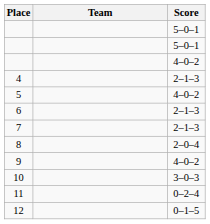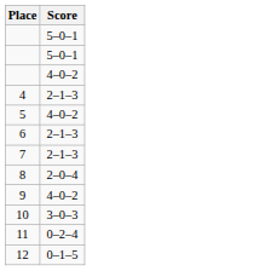 <table class="wikitable" style="text-align:center;">
 <tr>
 <th width=30>Place</th>
-<th width=200>Team</th>
 <th width=50>Score</th>
 </tr>
 <tr>
 <td></td>
-<td align=left></td>
 <td>5–0–1</td>
 </tr>
 <tr>
 <td></td>
-<td align="left"></td>
 <td>5–0–1</td>
 </tr>
 <tr>
 <td></td>
-<td align="left"></td>
 <td>4–0–2</td>
 </tr>
 <tr>
 <td>4</td>
-<td align=left></td>
 <td>2–1–3</td>
 </tr>
 <tr>
 <td>5</td>
-<td align=left></td>
 <td>4–0–2</td>
 </tr>
 <tr>
 <td>6</td>
-<td align=left></td>
 <td>2–1–3</td>
 </tr>
 <tr>
 <td>7</td>
-<td align=left></td>
 <td>2–1–3</td>
 </tr>
 <tr>
 <td>8</td>
-<td align=left></td>
 <td>2–0–4</td>
 </tr>
 <tr>
 <td>9</td>
-<td align=left></td>
 <td>4–0–2</td>
 </tr>
 <tr>
 <td>10</td>
-<td align=left></td>
 <td>3–0–3</td>
 </tr>
 <tr>
 <td>11</td>
-<td align=left></td>
 <td>0–2–4</td>
 </tr>
 <tr>
 <td>12</td>
-<td align=left></td>
 <td>0–1–5</td>
 </tr>
 </table>
